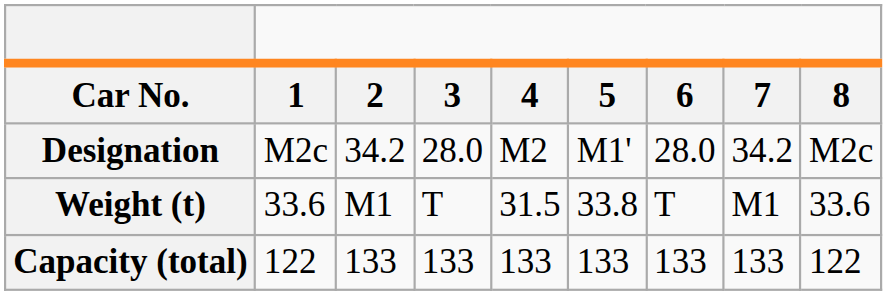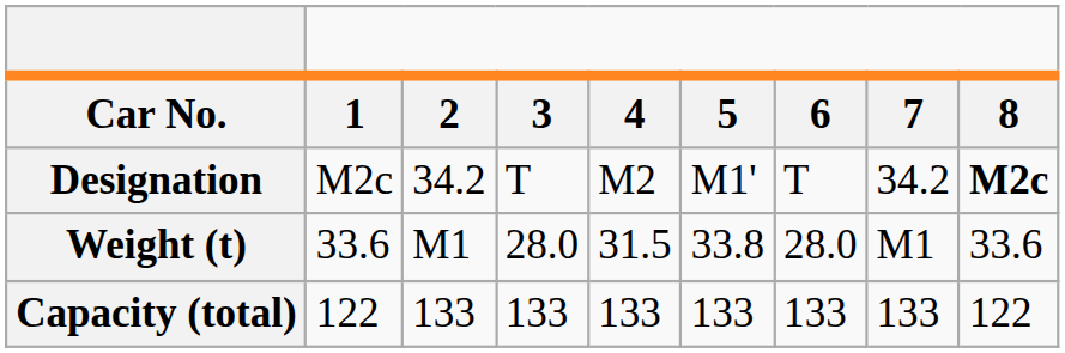 <table class="wikitable">
 <tr style="border-bottom: 4px solid #FF8620">
 <th> </th>
 <td colspan="8"> </td>
 </tr>
 <tr>
 <th>Car No.</th>
 <th>1</th>
 <th>2</th>
 <th>3</th>
 <th>4</th>
 <th>5</th>
 <th>6</th>
 <th>7</th>
 <th>8</th>
 </tr>
 <tr>
 <th>Designation</th>
 <td>M2c</td>
 <td>34.2</td>
-<td>28.0</td>
+<td>T</td>
 <td>M2</td>
 <td>M1'</td>
-<td>28.0</td>
+<td>T</td>
 <td>34.2</td>
-<td>M2c</td>
+<td><strong>M2c</strong></td>
 </tr>
 <tr>
 <th>Weight (t)</th>
 <td>33.6</td>
 <td>M1</td>
-<td>T</td>
+<td>28.0</td>
 <td>31.5</td>
 <td>33.8</td>
-<td>T</td>
+<td>28.0</td>
 <td>M1</td>
 <td>33.6</td>
 </tr>
 <tr>
 <th>Capacity (total)</th>
 <td>122</td>
 <td>133</td>
 <td>133</td>
 <td>133</td>
 <td>133</td>
 <td>133</td>
 <td>133</td>
 <td>122<br></td>
 </tr>
 </table>
